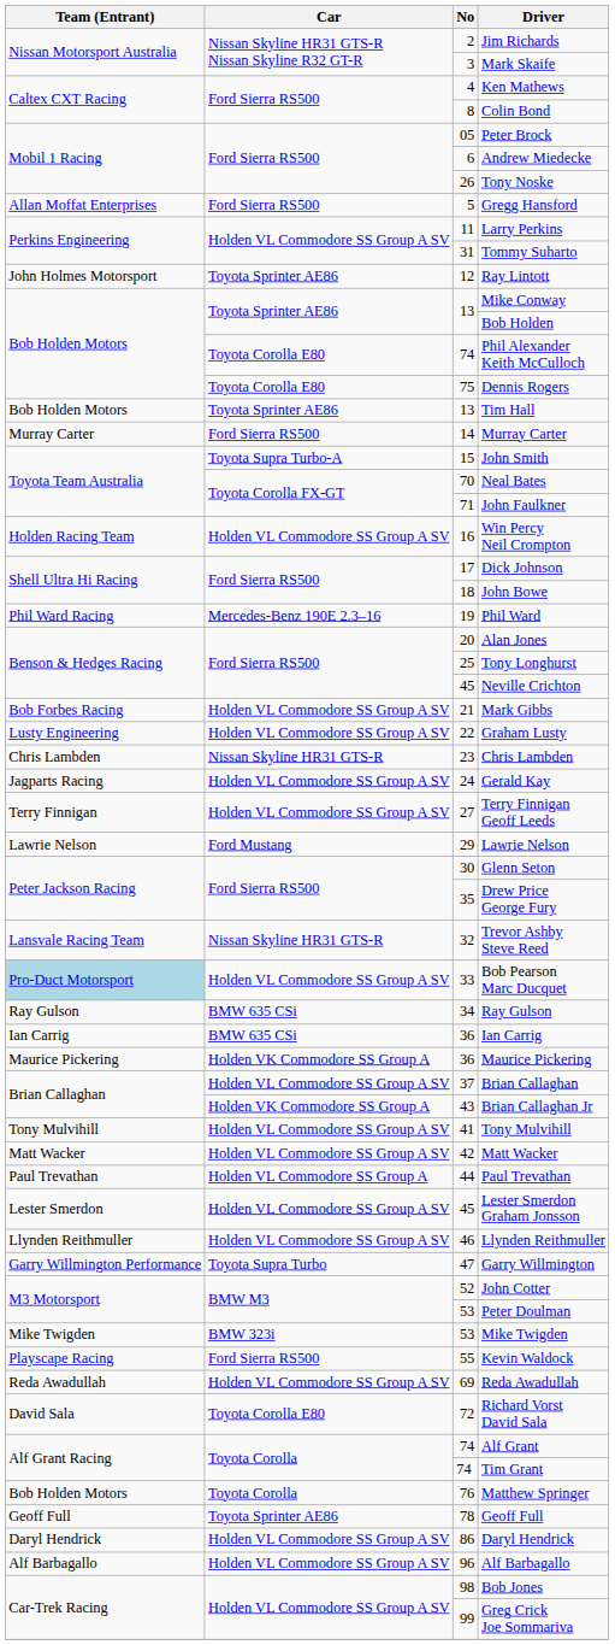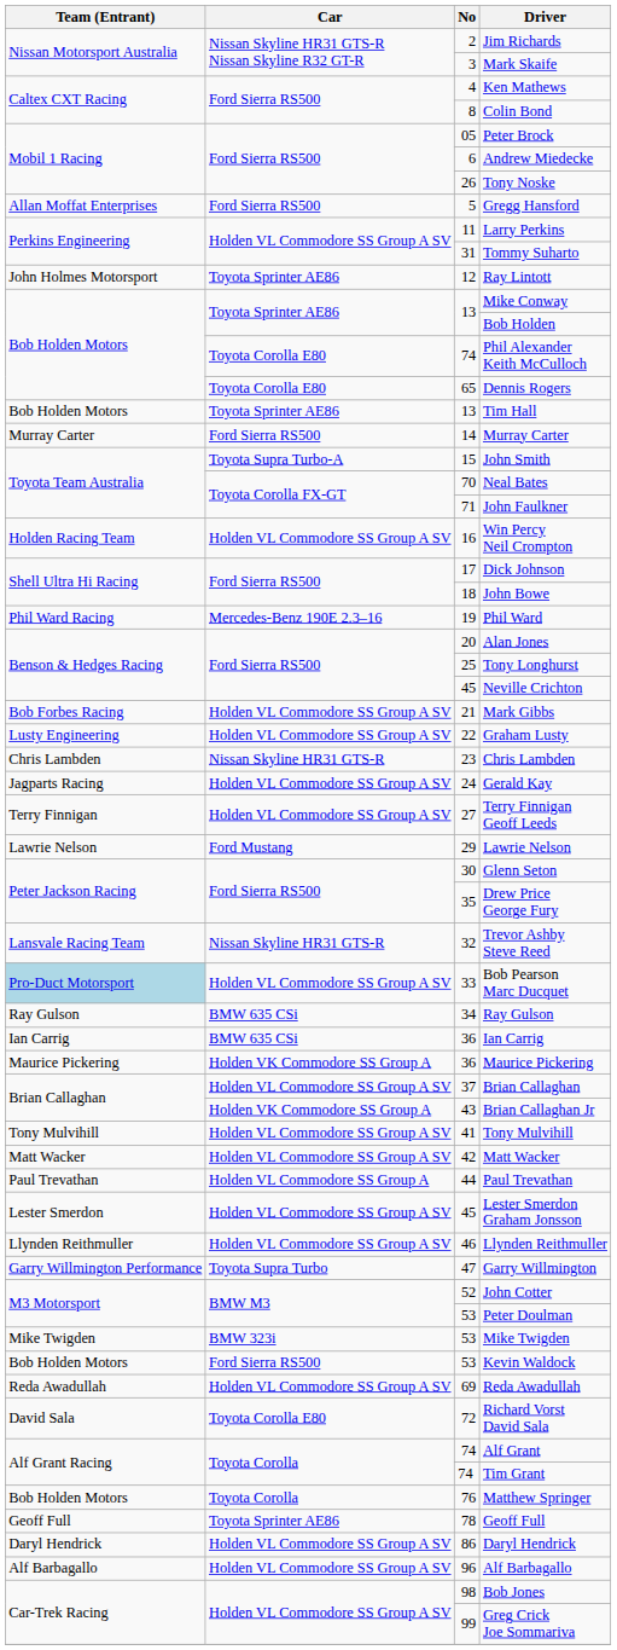 <table class="wikitable" t-size:95%;">
 <tr>
 <th>Team (Entrant)</th>
 <th>Car</th>
 <th>No</th>
 <th>Driver</th>
 </tr>
 <tr>
 <td rowspan=2><a href='#'>Nissan Motorsport Australia</a></td>
 <td rowspan=2><a href='#'>Nissan Skyline HR31 GTS-R</a><br><a href='#'>Nissan Skyline R32 GT-R</a></td>
 <td align="right">2</td>
 <td> <a href='#'>Jim Richards</a></td>
 </tr>
 <tr>
 <td align="right">3</td>
 <td> <a href='#'>Mark Skaife</a></td>
 </tr>
 <tr>
 <td rowspan=2><a href='#'>Caltex CXT Racing</a></td>
 <td rowspan=2><a href='#'>Ford Sierra RS500</a></td>
 <td align="right">4</td>
 <td> <a href='#'>Ken Mathews</a></td>
 </tr>
 <tr>
 <td align="right">8</td>
 <td> <a href='#'>Colin Bond</a></td>
 </tr>
 <tr>
 <td rowspan=3><a href='#'>Mobil 1 Racing</a></td>
 <td rowspan=3><a href='#'>Ford Sierra RS500</a></td>
 <td align="right">05</td>
 <td> <a href='#'>Peter Brock</a></td>
 </tr>
 <tr>
 <td align="right">6</td>
 <td> <a href='#'>Andrew Miedecke</a></td>
 </tr>
 <tr>
 <td align="right">26</td>
 <td> <a href='#'>Tony Noske</a></td>
 </tr>
 <tr>
 <td><a href='#'>Allan Moffat Enterprises</a></td>
 <td><a href='#'>Ford Sierra RS500</a></td>
 <td align="right">5</td>
 <td> <a href='#'>Gregg Hansford</a></td>
 </tr>
 <tr>
 <td rowspan=2><a href='#'>Perkins Engineering</a></td>
 <td rowspan=2><a href='#'>Holden VL Commodore SS Group A SV</a></td>
 <td align="right">11</td>
 <td> <a href='#'>Larry Perkins</a></td>
 </tr>
 <tr>
 <td align="right">31</td>
 <td> <a href='#'>Tommy Suharto</a></td>
 </tr>
 <tr>
 <td>John Holmes Motorsport</td>
 <td><a href='#'>Toyota Sprinter AE86</a></td>
 <td align="right">12</td>
 <td> <a href='#'>Ray Lintott</a></td>
 </tr>
 <tr>
 <td rowspan=4><a href='#'>Bob Holden Motors</a></td>
 <td rowspan=2><a href='#'>Toyota Sprinter AE86</a></td>
 <td rowspan=2 align="right">13</td>
 <td> <a href='#'>Mike Conway</a></td>
 </tr>
 <tr>
 <td> <a href='#'>Bob Holden</a></td>
 </tr>
 <tr>
 <td><a href='#'>Toyota Corolla E80</a></td>
 <td align="right">74</td>
 <td> <a href='#'>Phil Alexander</a><br> <a href='#'>Keith McCulloch</a></td>
 </tr>
 <tr>
 <td><a href='#'>Toyota Corolla E80</a></td>
-<td align="right">75</td>
+<td align="right">65</td>
 <td> <a href='#'>Dennis Rogers</a></td>
 </tr>
 <tr>
 <td>Bob Holden Motors</td>
 <td><a href='#'>Toyota Sprinter AE86</a></td>
 <td align="right">13</td>
 <td> <a href='#'>Tim Hall</a></td>
 </tr>
 <tr>
 <td>Murray Carter</td>
 <td><a href='#'>Ford Sierra RS500</a></td>
 <td align="right">14</td>
 <td> <a href='#'>Murray Carter</a></td>
 </tr>
 <tr>
 <td rowspan=3><a href='#'>Toyota Team Australia</a></td>
 <td><a href='#'>Toyota Supra Turbo-A</a></td>
 <td align="right">15</td>
 <td> <a href='#'>John Smith</a></td>
 </tr>
 <tr>
 <td rowspan=2><a href='#'>Toyota Corolla FX-GT</a></td>
 <td align="right">70</td>
 <td> <a href='#'>Neal Bates</a></td>
 </tr>
 <tr>
 <td align="right">71</td>
 <td> <a href='#'>John Faulkner</a></td>
 </tr>
 <tr>
 <td><a href='#'>Holden Racing Team</a></td>
 <td><a href='#'>Holden VL Commodore SS Group A SV</a></td>
 <td align="right">16</td>
 <td> <a href='#'>Win Percy</a><br> <a href='#'>Neil Crompton</a></td>
 </tr>
 <tr>
 <td rowspan=2><a href='#'>Shell Ultra Hi Racing</a></td>
 <td rowspan=2><a href='#'>Ford Sierra RS500</a></td>
 <td align="right">17</td>
 <td> <a href='#'>Dick Johnson</a></td>
 </tr>
 <tr>
 <td align="right">18</td>
 <td> <a href='#'>John Bowe</a></td>
 </tr>
 <tr>
 <td><a href='#'>Phil Ward Racing</a></td>
 <td><a href='#'>Mercedes-Benz 190E 2.3–16</a></td>
 <td align="right">19</td>
 <td> <a href='#'>Phil Ward</a></td>
 </tr>
 <tr>
 <td rowspan=3><a href='#'>Benson & Hedges Racing</a></td>
 <td rowspan=3><a href='#'>Ford Sierra RS500</a></td>
 <td align="right">20</td>
 <td> <a href='#'>Alan Jones</a></td>
 </tr>
 <tr>
 <td align="right">25</td>
 <td> <a href='#'>Tony Longhurst</a></td>
 </tr>
 <tr>
 <td align="right">45</td>
 <td> <a href='#'>Neville Crichton</a></td>
 </tr>
 <tr>
 <td><a href='#'>Bob Forbes Racing</a></td>
 <td><a href='#'>Holden VL Commodore SS Group A SV</a></td>
 <td align="right">21</td>
 <td> <a href='#'>Mark Gibbs</a></td>
 </tr>
 <tr>
 <td><a href='#'>Lusty Engineering</a></td>
 <td><a href='#'>Holden VL Commodore SS Group A SV</a></td>
 <td align="right">22</td>
 <td> <a href='#'>Graham Lusty</a></td>
 </tr>
 <tr>
 <td>Chris Lambden</td>
 <td><a href='#'>Nissan Skyline HR31 GTS-R</a></td>
 <td align="right">23</td>
 <td> <a href='#'>Chris Lambden</a></td>
 </tr>
 <tr>
 <td>Jagparts Racing</td>
 <td><a href='#'>Holden VL Commodore SS Group A SV</a></td>
 <td align="right">24</td>
 <td> <a href='#'>Gerald Kay</a></td>
 </tr>
 <tr>
 <td>Terry Finnigan</td>
 <td><a href='#'>Holden VL Commodore SS Group A SV</a></td>
 <td align="right">27</td>
 <td> <a href='#'>Terry Finnigan</a><br> <a href='#'>Geoff Leeds</a></td>
 </tr>
 <tr>
 <td>Lawrie Nelson</td>
 <td><a href='#'>Ford Mustang</a></td>
 <td align="right">29</td>
 <td> <a href='#'>Lawrie Nelson</a></td>
 </tr>
 <tr>
 <td rowspan=2><a href='#'>Peter Jackson Racing</a></td>
 <td rowspan=2><a href='#'>Ford Sierra RS500</a></td>
 <td align="right">30</td>
 <td> <a href='#'>Glenn Seton</a></td>
 </tr>
 <tr>
 <td align="right">35</td>
 <td> <a href='#'>Drew Price</a><br> <a href='#'>George Fury</a></td>
 </tr>
 <tr>
 <td><a href='#'>Lansvale Racing Team</a></td>
 <td><a href='#'>Nissan Skyline HR31 GTS-R</a></td>
 <td align="right">32</td>
 <td> <a href='#'>Trevor Ashby</a><br> <a href='#'>Steve Reed</a></td>
 </tr>
 <tr>
 <td style="background: lightblue;"><a href='#'>Pro-Duct Motorsport</a></td>
 <td><a href='#'>Holden VL Commodore SS Group A SV</a></td>
 <td align="right">33</td>
 <td> Bob Pearson<br> <a href='#'>Marc Ducquet</a></td>
 </tr>
 <tr>
 <td>Ray Gulson</td>
 <td><a href='#'>BMW 635 CSi</a></td>
 <td align="right">34</td>
 <td> <a href='#'>Ray Gulson</a></td>
 </tr>
 <tr>
 <td>Ian Carrig</td>
 <td><a href='#'>BMW 635 CSi</a></td>
 <td align="right">36</td>
 <td> <a href='#'>Ian Carrig</a></td>
 </tr>
 <tr>
 <td>Maurice Pickering</td>
 <td><a href='#'>Holden VK Commodore SS Group A</a></td>
 <td align="right">36</td>
 <td> <a href='#'>Maurice Pickering</a></td>
 </tr>
 <tr>
 <td rowspan=2>Brian Callaghan</td>
 <td><a href='#'>Holden VL Commodore SS Group A SV</a></td>
 <td align="right">37</td>
 <td> <a href='#'>Brian Callaghan</a></td>
 </tr>
 <tr>
 <td><a href='#'>Holden VK Commodore SS Group A</a></td>
 <td align="right">43</td>
 <td> <a href='#'>Brian Callaghan Jr</a></td>
 </tr>
 <tr>
 <td>Tony Mulvihill</td>
 <td><a href='#'>Holden VL Commodore SS Group A SV</a></td>
 <td align="right">41</td>
 <td> <a href='#'>Tony Mulvihill</a></td>
 </tr>
 <tr>
 <td>Matt Wacker</td>
 <td><a href='#'>Holden VL Commodore SS Group A SV</a></td>
 <td align="right">42</td>
 <td> <a href='#'>Matt Wacker</a></td>
 </tr>
 <tr>
 <td>Paul Trevathan</td>
 <td><a href='#'>Holden VL Commodore SS Group A</a></td>
 <td align="right">44</td>
 <td> <a href='#'>Paul Trevathan</a></td>
 </tr>
 <tr>
 <td>Lester Smerdon</td>
 <td><a href='#'>Holden VL Commodore SS Group A SV</a></td>
 <td align="right">45</td>
 <td> <a href='#'>Lester Smerdon</a><br> <a href='#'>Graham Jonsson</a></td>
 </tr>
 <tr>
 <td>Llynden Reithmuller</td>
 <td><a href='#'>Holden VL Commodore SS Group A SV</a></td>
 <td align="right">46</td>
 <td> <a href='#'>Llynden Reithmuller</a></td>
 </tr>
 <tr>
 <td><a href='#'>Garry Willmington Performance</a></td>
 <td><a href='#'>Toyota Supra Turbo</a></td>
 <td align="right">47</td>
 <td> <a href='#'>Garry Willmington</a></td>
 </tr>
 <tr>
 <td rowspan=2><a href='#'>M3 Motorsport</a></td>
 <td rowspan=2><a href='#'>BMW M3</a></td>
 <td align="right">52</td>
 <td> <a href='#'>John Cotter</a></td>
 </tr>
 <tr>
 <td align="right">53</td>
 <td> <a href='#'>Peter Doulman</a></td>
 </tr>
 <tr>
 <td>Mike Twigden</td>
 <td><a href='#'>BMW 323i</a></td>
 <td align="right">53</td>
 <td> <a href='#'>Mike Twigden</a></td>
 </tr>
 <tr>
-<td><a href='#'>Playscape Racing</a></td>
+<td>Bob Holden Motors</td>
 <td><a href='#'>Ford Sierra RS500</a></td>
-<td align="right">55</td>
+<td align="right">53</td>
 <td> <a href='#'>Kevin Waldock</a></td>
 </tr>
 <tr>
 <td>Reda Awadullah</td>
 <td><a href='#'>Holden VL Commodore SS Group A SV</a></td>
 <td align="right">69</td>
 <td> <a href='#'>Reda Awadullah</a></td>
 </tr>
 <tr>
 <td>David Sala</td>
 <td><a href='#'>Toyota Corolla E80</a></td>
 <td align="right">72</td>
 <td> <a href='#'>Richard Vorst</a><br> <a href='#'>David Sala</a></td>
 </tr>
 <tr>
 <td rowspan=2>Alf Grant Racing</td>
 <td rowspan=2><a href='#'>Toyota Corolla</a></td>
 <td align="right">74</td>
 <td> <a href='#'>Alf Grant</a></td>
 </tr>
 <tr>
 <td>74</td>
 <td> <a href='#'>Tim Grant</a></td>
 </tr>
 <tr>
 <td>Bob Holden Motors</td>
 <td><a href='#'>Toyota Corolla</a></td>
 <td align="right">76</td>
 <td> <a href='#'>Matthew Springer</a></td>
 </tr>
 <tr>
 <td>Geoff Full</td>
 <td><a href='#'>Toyota Sprinter AE86</a></td>
 <td align="right">78</td>
 <td> <a href='#'>Geoff Full</a></td>
 </tr>
 <tr>
 <td>Daryl Hendrick</td>
 <td><a href='#'>Holden VL Commodore SS Group A SV</a></td>
 <td align="right">86</td>
 <td> <a href='#'>Daryl Hendrick</a></td>
 </tr>
 <tr>
 <td>Alf Barbagallo</td>
 <td><a href='#'>Holden VL Commodore SS Group A SV</a></td>
 <td align="right">96</td>
 <td> <a href='#'>Alf Barbagallo</a></td>
 </tr>
 <tr>
 <td rowspan=2>Car-Trek Racing</td>
 <td rowspan=2><a href='#'>Holden VL Commodore SS Group A SV</a></td>
 <td align="right">98</td>
 <td> <a href='#'>Bob Jones</a></td>
 </tr>
 <tr>
 <td align="right">99</td>
 <td> <a href='#'>Greg Crick</a><br>  <a href='#'>Joe Sommariva</a></td>
 </tr>
 <tr>
 </tr>
 </table>
